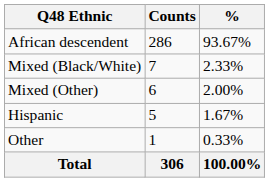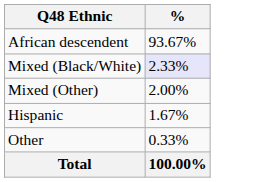 <table class="wikitable sortable">
 <tr>
 <th>Q48 Ethnic</th>
-<th>Counts</th>
 <th>%</th>
 </tr>
 <tr>
 <td>African descendent</td>
-<td>286</td>
 <td>93.67%</td>
 </tr>
 <tr>
 <td>Mixed (Black/White)</td>
-<td>7</td>
-<td>2.33%</td>
+<td style="background: lavender;">2.33%</td>
 </tr>
 <tr>
 <td>Mixed (Other)</td>
-<td>6</td>
 <td>2.00%</td>
 </tr>
 <tr>
 <td>Hispanic</td>
-<td>5</td>
 <td>1.67%</td>
 </tr>
 <tr>
 <td>Other</td>
-<td>1</td>
 <td>0.33%</td>
 </tr>
 <tr>
 <th>Total</th>
-<th>306</th>
 <th>100.00%</th>
 </tr>
 </table>
